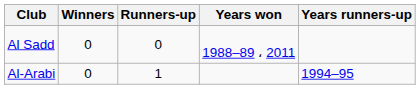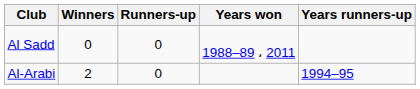 <table class="wikitable sortable">
 <tr>
 <th>Club</th>
 <th>Winners</th>
 <th>Runners-up</th>
 <th class="unsortable">Years won</th>
 <th class="unsortable">Years runners-up</th>
 </tr>
 <tr>
 <td><a href='#'>Al Sadd</a></td>
 <td style="text-align:center">0</td>
 <td style="text-align:center">0</td>
 <td><br><a href='#'>1988–89</a> ، <a href='#'>2011</a></td>
 <td></td>
 </tr>
 <tr>
 <td><a href='#'>Al-Arabi</a></td>
+<td style="text-align:center">2</td>
 <td style="text-align:center">0</td>
-<td style="text-align:center">1</td>
 <td></td>
 <td><a href='#'>1994–95</a></td>
 </tr>
 </table>
